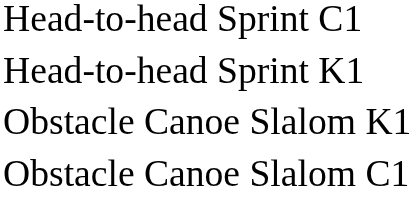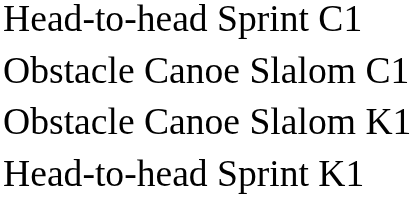 <table>
 <tr>
 <td>Head-to-head Sprint C1<br></td>
 <td></td>
 <td></td>
 <td></td>
 </tr>
 <tr>
-<td>Head-to-head Sprint K1<br></td>
+<td>Obstacle Canoe Slalom C1<br></td>
 <td></td>
 <td></td>
 <td></td>
 </tr>
 <tr>
 <td>Obstacle Canoe Slalom K1<br></td>
 <td></td>
 <td></td>
 <td></td>
 </tr>
 <tr>
-<td>Obstacle Canoe Slalom C1<br></td>
+<td>Head-to-head Sprint K1<br></td>
 <td></td>
 <td></td>
 <td></td>
 </tr>
 </table>
